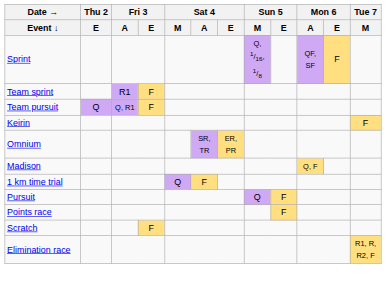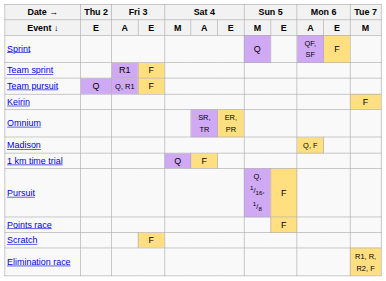 <table class="wikitable" style="margin:0.5em auto; font-size:90%; line-height:1.25em;">
 <tr style="text-align:center;">
 <th>Date →</th>
 <th>Thu 2</th>
 <th colspan=2>Fri 3</th>
 <th colspan=3>Sat 4</th>
 <th colspan=2>Sun 5</th>
 <th colspan=2>Mon 6</th>
 <th>Tue 7</th>
 </tr>
 <tr>
 <th style="width:8em;">Event ↓</th>
 <th style="width:3em;">E</th>
 <th style="width:2.5em;">A</th>
 <th style="width:2.5em;">E</th>
 <th style="width:2.5em;">M</th>
 <th style="width:2.5em;">A</th>
 <th style="width:2.5em;">E</th>
 <th style="width:2.5em;">M</th>
 <th style="width:2.5em;">E</th>
 <th style="width:2.5em;">A</th>
 <th style="width:2.5em;">E</th>
 <th style="width:3em;">M</th>
 </tr>
 <tr style="text-align:center;">
 <td style="text-align:left;"><a href='#'>Sprint</a></td>
 <td></td>
 <td colspan=2></td>
 <td colspan=3></td>
-<td bgcolor="#D0A9F5"><small>Q,</small><br><small><sup>1</sup>/<sub>16</sub>,<br><sup>1</sup>/<sub>8</sub></small></td>
+<td bgcolor="#D0A9F5">Q</td>
 <td></td>
 <td bgcolor="#D0A9F5"><small>QF, SF</small></td>
 <td bgcolor="#FFDF80">F</td>
 <td></td>
 </tr>
 <tr style="text-align:center;">
 <td style="text-align:left;"><a href='#'>Team sprint</a></td>
 <td></td>
 <td bgcolor="#D0A9F5">R1</td>
 <td bgcolor="#FFDF80">F</td>
 <td colspan="3"></td>
 <td colspan=2></td>
 <td colspan=2></td>
 <td></td>
 </tr>
 <tr style="text-align:center;">
 <td style="text-align:left;"><a href='#'>Team pursuit</a></td>
 <td bgcolor="#D0A9F5">Q</td>
 <td bgcolor="#D0A9F5"><small>Q, R1</small></td>
 <td bgcolor="#FFDF80">F</td>
 <td colspan=3></td>
 <td colspan=2></td>
 <td colspan=2></td>
 <td></td>
 </tr>
 <tr style="text-align:center;">
 <td style="text-align:left;"><a href='#'>Keirin</a></td>
 <td></td>
 <td colspan=2></td>
 <td colspan=3></td>
 <td colspan=2></td>
 <td colspan=2></td>
 <td bgcolor="#FFDF80">F</td>
 </tr>
 <tr style="text-align:center;">
 <td style="text-align:left;"><a href='#'>Omnium</a></td>
 <td></td>
 <td colspan=2></td>
 <td></td>
 <td bgcolor="#D0A9F5"><small>SR, TR</small></td>
 <td bgcolor="#FFDF80"><small>ER, PR</small></td>
 <td colspan=2></td>
 <td colspan=2></td>
 <td></td>
 </tr>
 <tr style="text-align:center;">
 <td style="text-align:left;"><a href='#'>Madison</a></td>
 <td></td>
 <td colspan=2></td>
 <td colspan=3></td>
 <td colspan=2></td>
 <td bgcolor="#FFDF80"><small>Q, F</small></td>
 <td></td>
 <td></td>
 </tr>
 <tr style="text-align:center;">
 <td style="text-align:left;"><a href='#'>1 km time trial</a></td>
 <td></td>
 <td colspan=2></td>
 <td bgcolor="#D0A9F5">Q</td>
 <td bgcolor="#FFDF80">F</td>
 <td></td>
 <td colspan=2></td>
 <td colspan=2></td>
 <td></td>
 </tr>
 <tr style="text-align:center;">
 <td style="text-align:left;"><a href='#'>Pursuit</a></td>
 <td></td>
 <td colspan=2></td>
 <td colspan=3></td>
-<td bgcolor="#D0A9F5">Q</td>
+<td bgcolor="#D0A9F5"><small>Q,</small><br><small><sup>1</sup>/<sub>16</sub>,<br><sup>1</sup>/<sub>8</sub></small></td>
 <td bgcolor="#FFDF80">F</td>
 <td colspan=2></td>
 <td></td>
 </tr>
 <tr style="text-align:center;">
 <td style="text-align:left;"><a href='#'>Points race</a></td>
 <td></td>
 <td colspan=2></td>
 <td colspan=3></td>
 <td></td>
 <td bgcolor="#FFDF80">F</td>
 <td colspan=2></td>
 <td></td>
 </tr>
 <tr style="text-align:center;">
 <td style="text-align:left;"><a href='#'>Scratch</a></td>
 <td></td>
 <td></td>
 <td bgcolor="#FFDF80">F</td>
 <td colspan=3></td>
 <td colspan=2></td>
 <td colspan=2></td>
 <td></td>
 </tr>
 <tr style="text-align:center;">
 <td style="text-align:left;"><a href='#'>Elimination race</a></td>
 <td></td>
 <td colspan=2></td>
 <td colspan="3"></td>
 <td colspan=2></td>
 <td colspan=2></td>
 <td bgcolor="#FFDF80"><small>R1, R, R2, F</small></td>
 </tr>
 </table>
